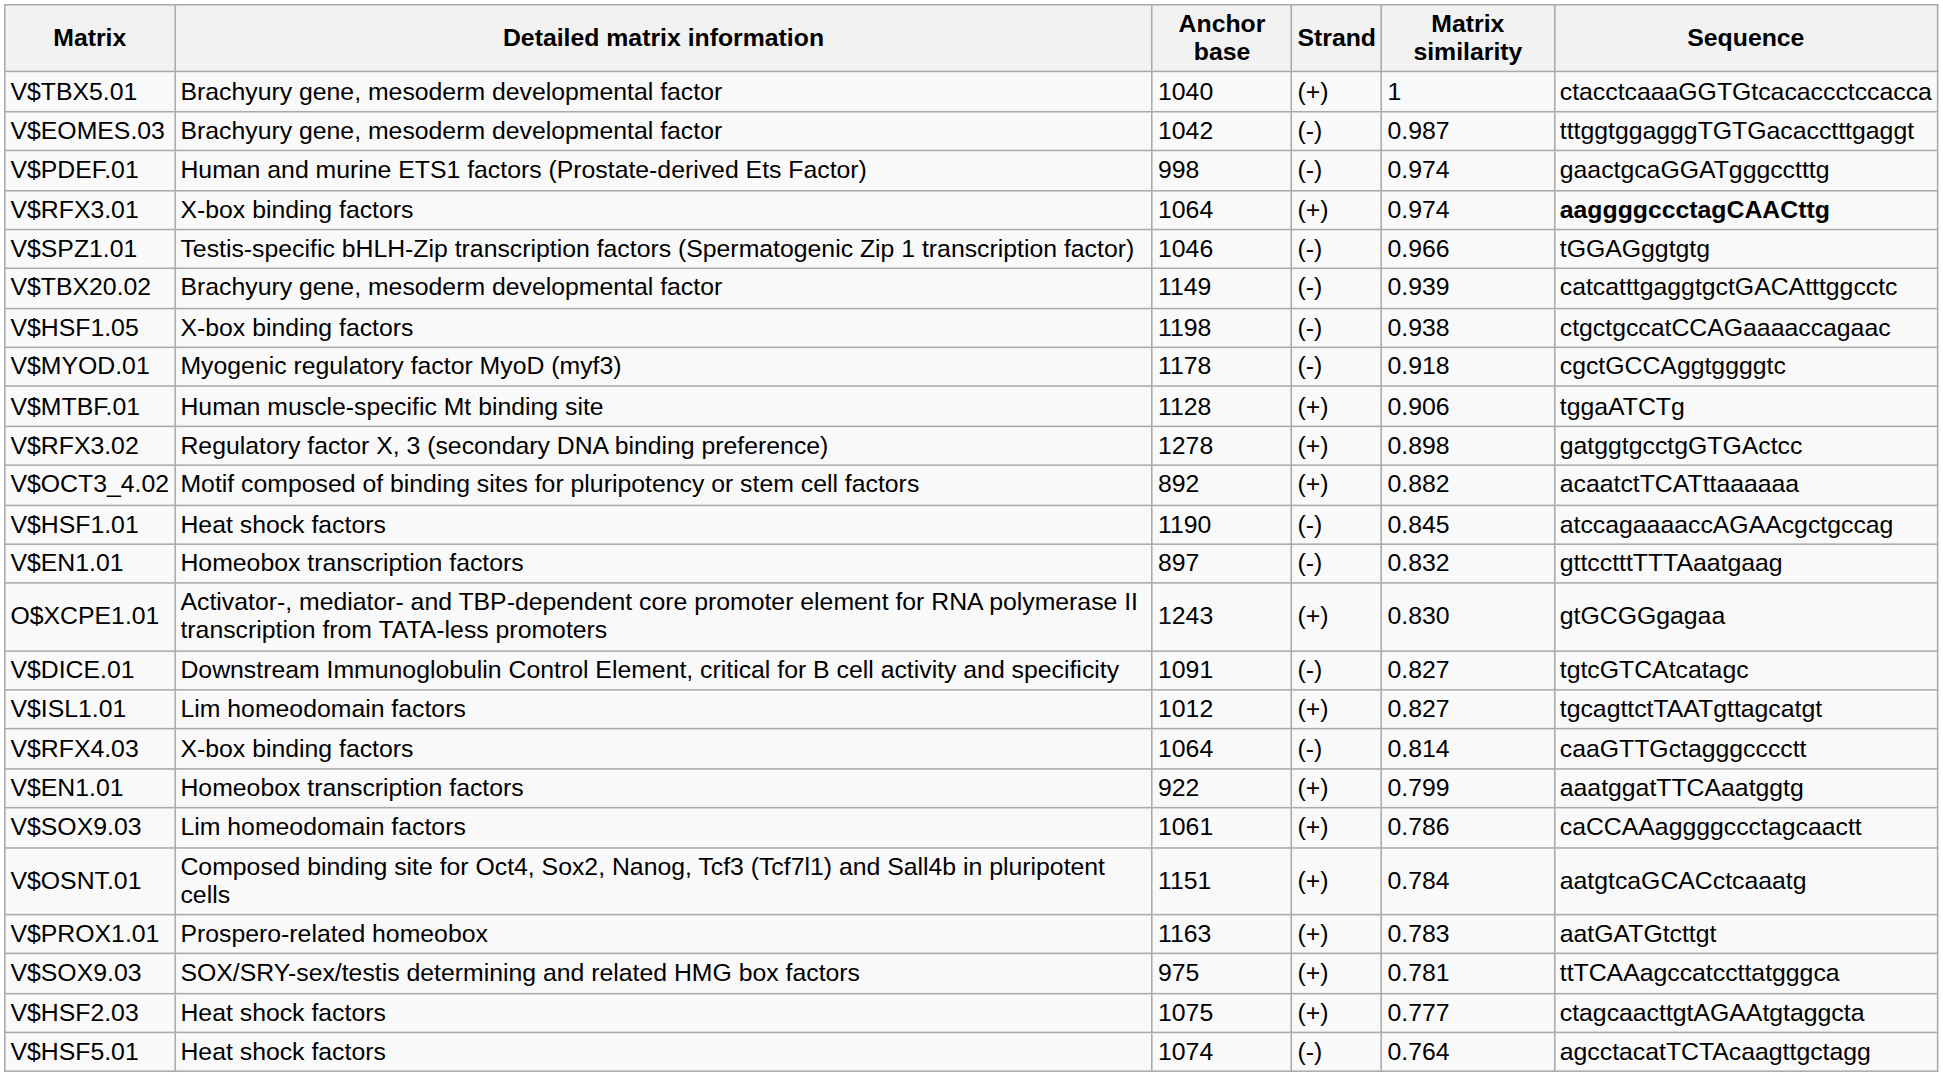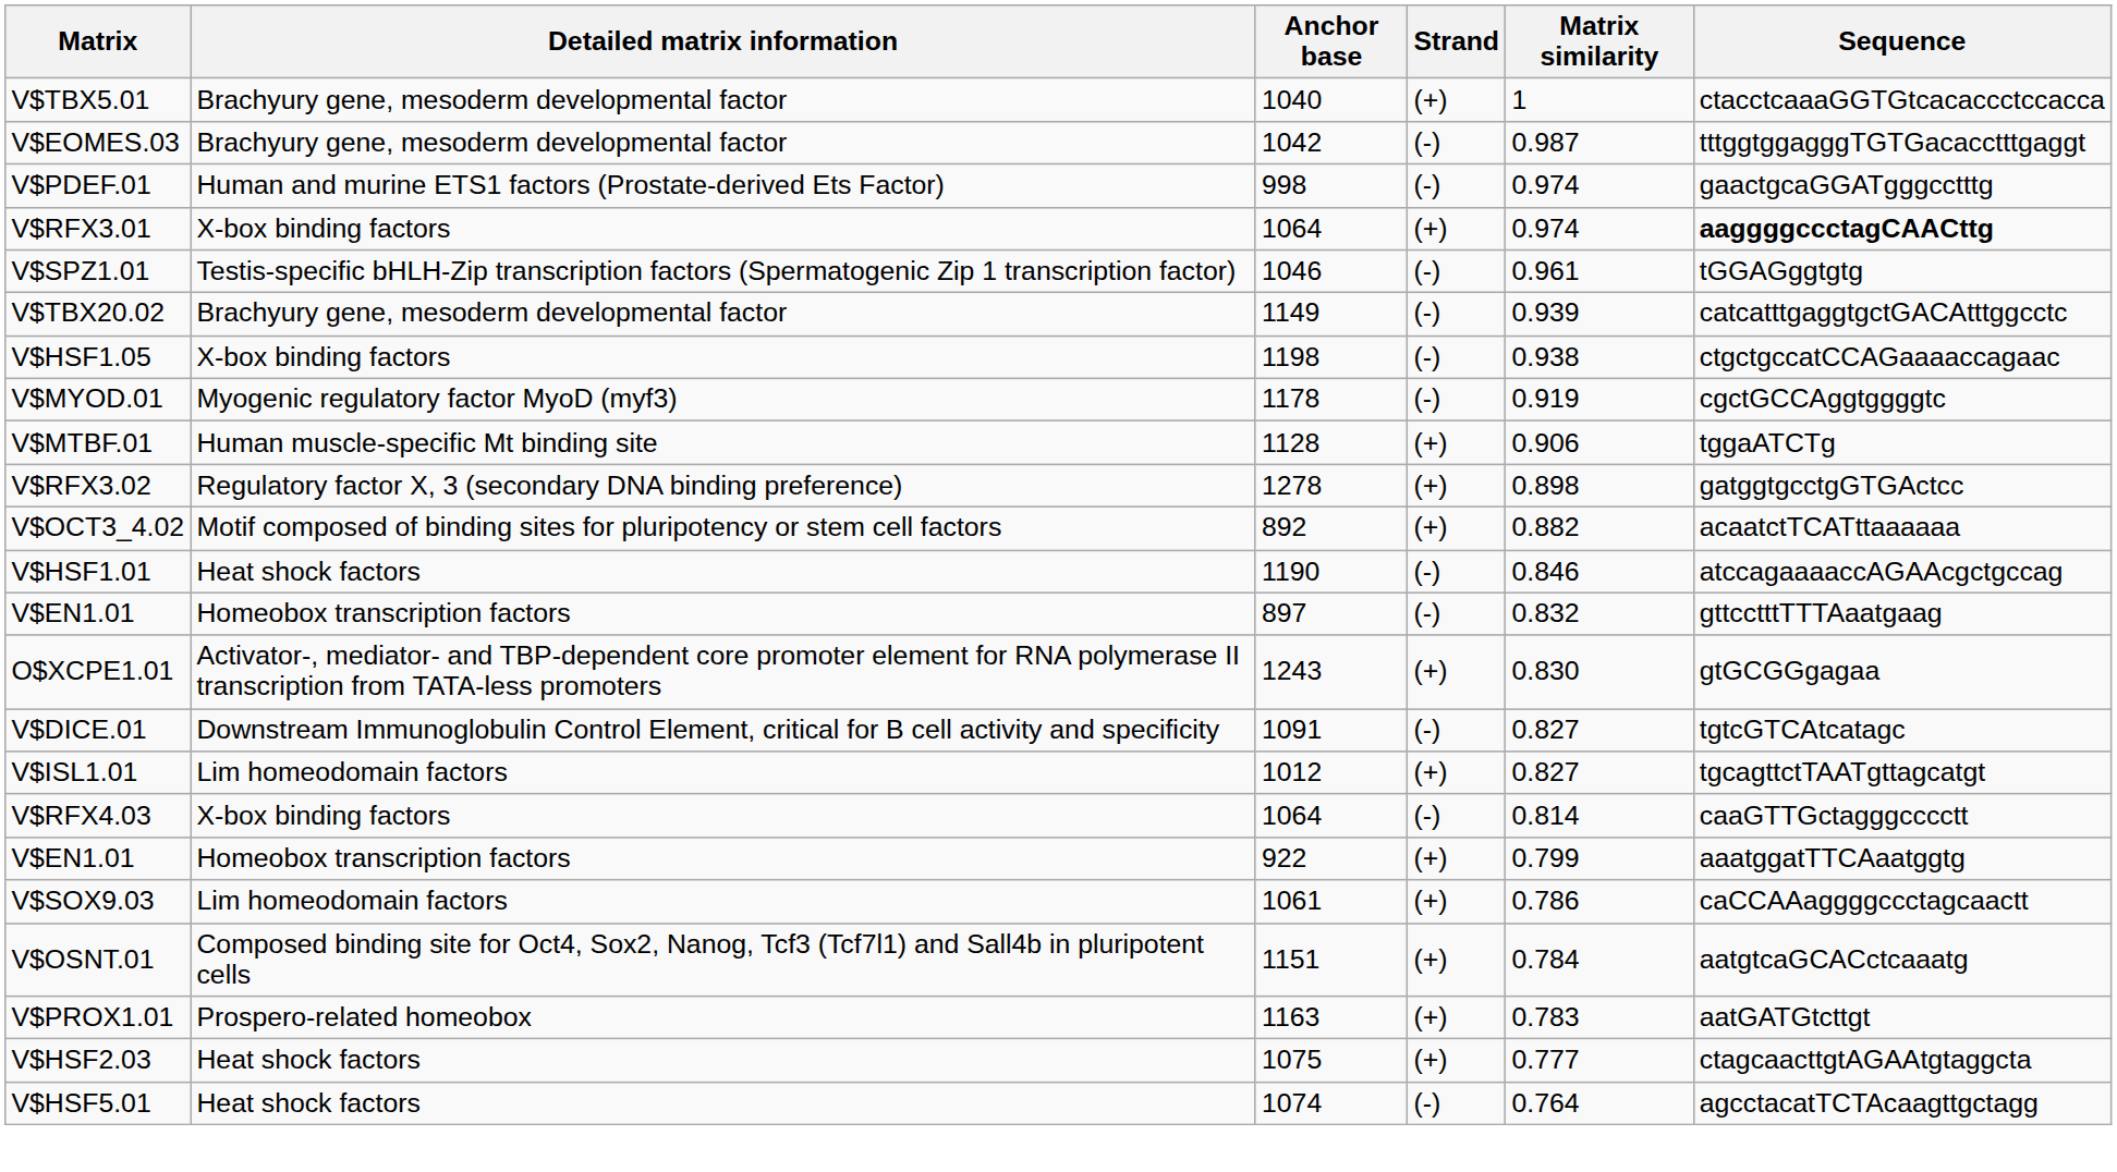 <table class="wikitable">
 <tr>
 <th>Matrix</th>
 <th>Detailed matrix information</th>
 <th>Anchor base</th>
 <th>Strand</th>
 <th>Matrix similarity</th>
 <th>Sequence</th>
 </tr>
 <tr>
 <td>V$TBX5.01</td>
 <td>Brachyury gene, mesoderm developmental factor</td>
 <td>1040</td>
 <td>(+)</td>
 <td>1</td>
 <td>ctacctcaaaGGTGtcacaccctccacca</td>
 </tr>
 <tr>
 <td>V$EOMES.03</td>
 <td>Brachyury gene, mesoderm developmental factor</td>
 <td>1042</td>
 <td>(-)</td>
 <td>0.987</td>
 <td>tttggtggagggTGTGacacctttgaggt</td>
 </tr>
 <tr>
 <td>V$PDEF.01</td>
 <td>Human and murine ETS1 factors (Prostate-derived Ets Factor)</td>
 <td>998</td>
 <td>(-)</td>
 <td>0.974</td>
 <td>gaactgcaGGATgggcctttg</td>
 </tr>
 <tr>
 <td>V$RFX3.01</td>
 <td>X-box binding factors</td>
 <td>1064</td>
 <td>(+)</td>
 <td>0.974</td>
 <td><strong>aaggggccctagCAACttg</strong></td>
 </tr>
 <tr>
 <td>V$SPZ1.01</td>
 <td>Testis-specific bHLH-Zip transcription factors (Spermatogenic Zip 1 transcription factor)</td>
 <td>1046</td>
 <td>(-)</td>
-<td>0.966</td>
+<td>0.961</td>
 <td>tGGAGggtgtg</td>
 </tr>
 <tr>
 <td>V$TBX20.02</td>
 <td>Brachyury gene, mesoderm developmental factor</td>
 <td>1149</td>
 <td>(-)</td>
 <td>0.939</td>
 <td>catcatttgaggtgctGACAtttggcctc</td>
 </tr>
 <tr>
 <td>V$HSF1.05</td>
 <td>X-box binding factors</td>
 <td>1198</td>
 <td>(-)</td>
 <td>0.938</td>
 <td>ctgctgccatCCAGaaaaccagaac</td>
 </tr>
 <tr>
 <td>V$MYOD.01</td>
 <td>Myogenic regulatory factor MyoD (myf3)</td>
 <td>1178</td>
 <td>(-)</td>
-<td>0.918</td>
+<td>0.919</td>
 <td>cgctGCCAggtggggtc</td>
 </tr>
 <tr>
 <td>V$MTBF.01</td>
 <td>Human muscle-specific Mt binding site</td>
 <td>1128</td>
 <td>(+)</td>
 <td>0.906</td>
 <td>tggaATCTg</td>
 </tr>
 <tr>
 <td>V$RFX3.02</td>
 <td>Regulatory factor X, 3 (secondary DNA binding preference)</td>
 <td>1278</td>
 <td>(+)</td>
 <td>0.898</td>
 <td>gatggtgcctgGTGActcc</td>
 </tr>
 <tr>
 <td>V$OCT3_4.02</td>
 <td>Motif composed of binding sites for pluripotency or stem cell factors</td>
 <td>892</td>
 <td>(+)</td>
 <td>0.882</td>
 <td>acaatctTCATttaaaaaa</td>
 </tr>
 <tr>
 <td>V$HSF1.01</td>
 <td>Heat shock factors</td>
 <td>1190</td>
 <td>(-)</td>
-<td>0.845</td>
+<td>0.846</td>
 <td>atccagaaaaccAGAAcgctgccag</td>
 </tr>
 <tr>
 <td>V$EN1.01</td>
 <td>Homeobox transcription factors</td>
 <td>897</td>
 <td>(-)</td>
 <td>0.832</td>
 <td>gttcctttTTTAaatgaag</td>
 </tr>
 <tr>
 <td>O$XCPE1.01</td>
 <td>Activator-, mediator- and TBP-dependent core promoter element for RNA polymerase II transcription from TATA-less promoters</td>
 <td>1243</td>
 <td>(+)</td>
 <td>0.830</td>
 <td>gtGCGGgagaa</td>
 </tr>
 <tr>
 <td>V$DICE.01</td>
 <td>Downstream Immunoglobulin Control Element, critical for B cell activity and specificity</td>
 <td>1091</td>
 <td>(-)</td>
 <td>0.827</td>
 <td>tgtcGTCAtcatagc</td>
 </tr>
 <tr>
 <td>V$ISL1.01</td>
 <td>Lim homeodomain factors</td>
 <td>1012</td>
 <td>(+)</td>
 <td>0.827</td>
 <td>tgcagttctTAATgttagcatgt</td>
 </tr>
 <tr>
 <td>V$RFX4.03</td>
 <td>X-box binding factors</td>
 <td>1064</td>
 <td>(-)</td>
 <td>0.814</td>
 <td>caaGTTGctagggcccctt</td>
 </tr>
 <tr>
 <td>V$EN1.01</td>
 <td>Homeobox transcription factors</td>
 <td>922</td>
 <td>(+)</td>
 <td>0.799</td>
 <td>aaatggatTTCAaatggtg</td>
 </tr>
 <tr>
 <td>V$SOX9.03</td>
 <td>Lim homeodomain factors</td>
 <td>1061</td>
 <td>(+)</td>
 <td>0.786</td>
 <td>caCCAAaggggccctagcaactt</td>
 </tr>
 <tr>
 <td>V$OSNT.01</td>
 <td>Composed binding site for Oct4, Sox2, Nanog, Tcf3 (Tcf7l1) and Sall4b in pluripotent cells</td>
 <td>1151</td>
 <td>(+)</td>
 <td>0.784</td>
 <td>aatgtcaGCACctcaaatg</td>
 </tr>
 <tr>
 <td>V$PROX1.01</td>
 <td>Prospero-related homeobox</td>
 <td>1163</td>
 <td>(+)</td>
 <td>0.783</td>
 <td>aatGATGtcttgt</td>
 </tr>
 <tr>
-<td>V$SOX9.03</td>
-<td>SOX/SRY-sex/testis determining and related HMG box factors</td>
-<td>975</td>
-<td>(+)</td>
-<td>0.781</td>
-<td>ttTCAAagccatccttatgggca</td>
-</tr>
-<tr>
 <td>V$HSF2.03</td>
 <td>Heat shock factors</td>
 <td>1075</td>
 <td>(+)</td>
 <td>0.777</td>
 <td>ctagcaacttgtAGAAtgtaggcta</td>
 </tr>
 <tr>
 <td>V$HSF5.01</td>
 <td>Heat shock factors</td>
 <td>1074</td>
 <td>(-)</td>
 <td>0.764</td>
 <td>agcctacatTCTAcaagttgctagg</td>
 </tr>
 </table>
